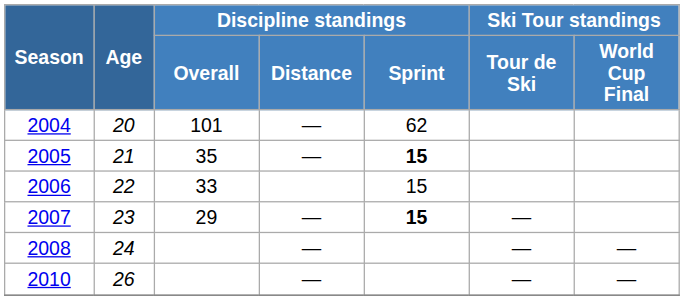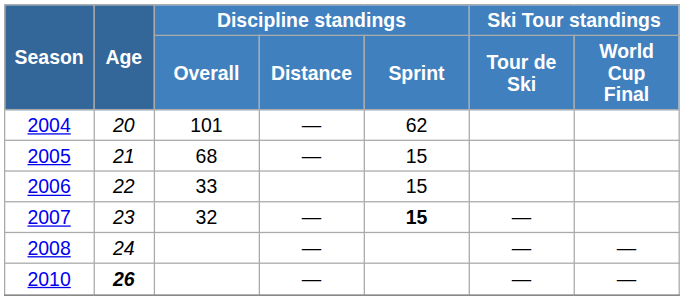 <table class="wikitable" style="font-size:95%; text-align:center; border:grey solid 1px; border-collapse:collapse; background:#ffffff;">
 <tr>
 <th style="background-color:#369; color:white; width:60px;" rowspan="2"> Season </th>
 <th style="background-color:#369; color:white; width:40px;" rowspan="2"> Age </th>
 <th style="background-color:#4180be; color:white;" colspan="3">Discipline standings</th>
 <th style="background-color:#4180be; color:white;" colspan="4">Ski Tour standings</th>
 </tr>
 <tr>
 <th style="background-color:#4180be; color:white; width:75px;">Overall</th>
 <th style="background-color:#4180be; color:white; width:75px;">Distance</th>
 <th style="background-color:#4180be; color:white; width:75px;">Sprint</th>
 <th style="background-color:#4180be; color:white; width:75px;">Tour de<br>Ski</th>
 <th style="background-color:#4180be; color:white; width:75px;">World Cup<br>Final</th>
 </tr>
 <tr>
 <td><a href='#'>2004</a></td>
 <td><em>20</em></td>
 <td>101</td>
 <td>—</td>
 <td>62</td>
 <td></td>
 <td></td>
 </tr>
 <tr>
 <td><a href='#'>2005</a></td>
 <td><em>21</em></td>
-<td>35</td>
+<td>68</td>
 <td>—</td>
-<td><strong>15</strong></td>
+<td>15</td>
 <td></td>
 <td></td>
 </tr>
 <tr>
 <td><a href='#'>2006</a></td>
 <td><em>22</em></td>
 <td>33</td>
 <td></td>
 <td>15</td>
 <td></td>
 <td></td>
 </tr>
 <tr>
 <td><a href='#'>2007</a></td>
 <td><em>23</em></td>
-<td>29</td>
+<td>32</td>
 <td>—</td>
 <td><strong>15</strong></td>
 <td>—</td>
 <td></td>
 </tr>
 <tr>
 <td><a href='#'>2008</a></td>
 <td><em>24</em></td>
 <td></td>
 <td>—</td>
 <td></td>
 <td>—</td>
 <td>—</td>
 </tr>
 <tr>
 <td><a href='#'>2010</a></td>
-<td><em>26</em></td>
+<td><strong><em>26</em></strong></td>
 <td></td>
 <td>—</td>
 <td></td>
 <td>—</td>
 <td>—</td>
 </tr>
 <tr>
 </tr>
 </table>
